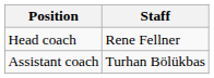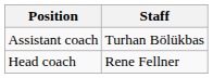 <table class="wikitable" style="text-align:center;">
 <tr>
 <th>Position</th>
 <th>Staff</th>
 </tr>
 <tr>
+<td style="text-align:left;">Assistant coach</td>
+<td style="text-align:left;"> Turhan Bölükbas</td>
+</tr>
+<tr>
 <td style="text-align:left;">Head coach</td>
 <td style="text-align:left;"> Rene Fellner</td>
 </tr>
-<tr>
-<td style="text-align:left;">Assistant coach</td>
-<td style="text-align:left;"> Turhan Bölükbas</td>
-</tr>
 </table>
